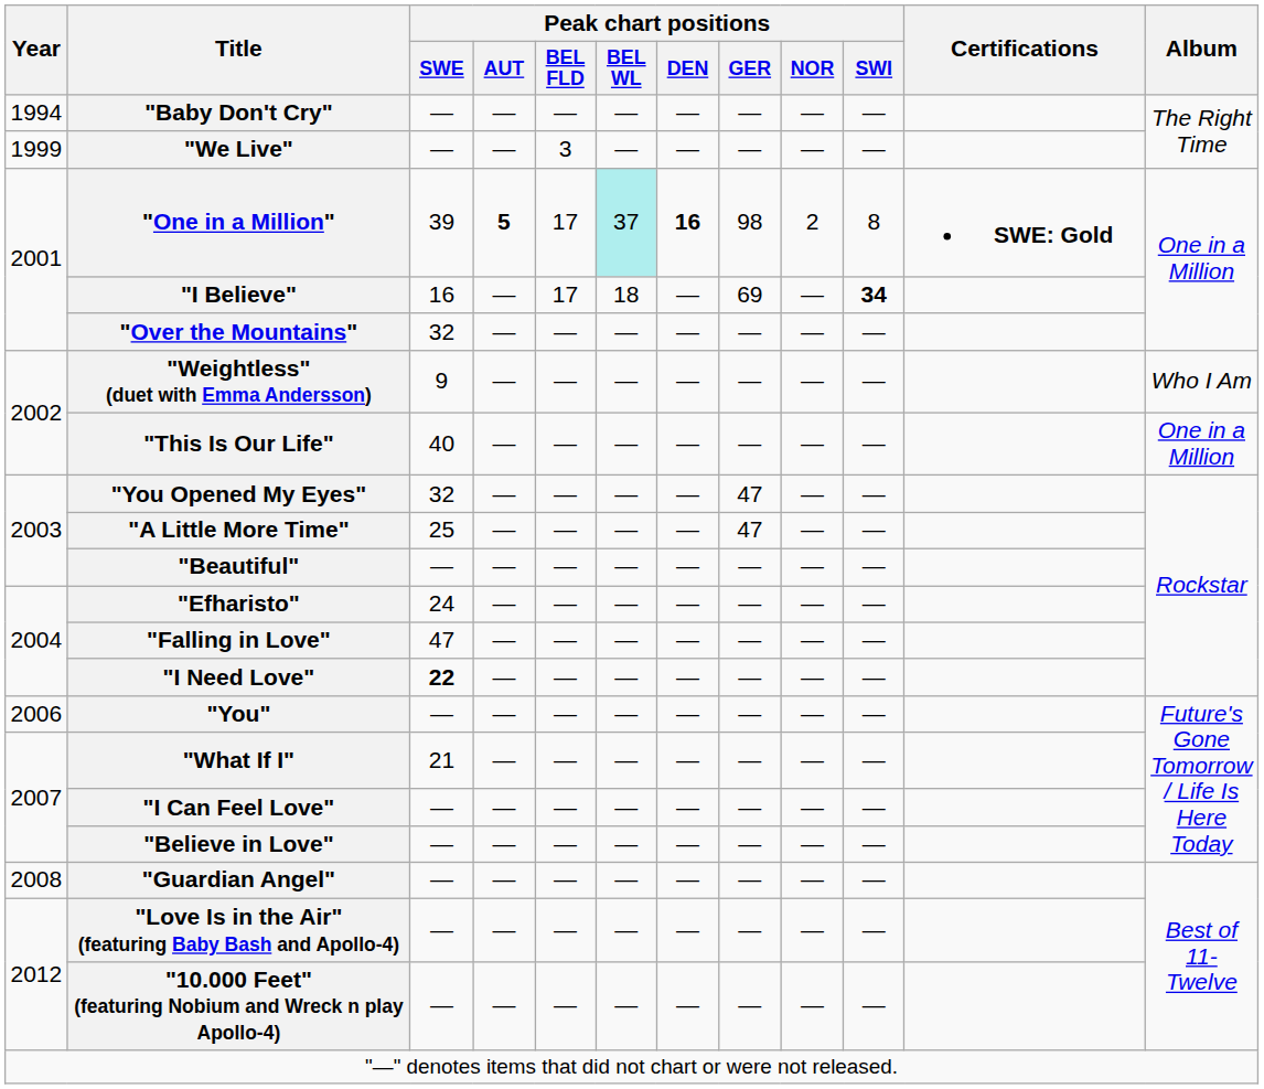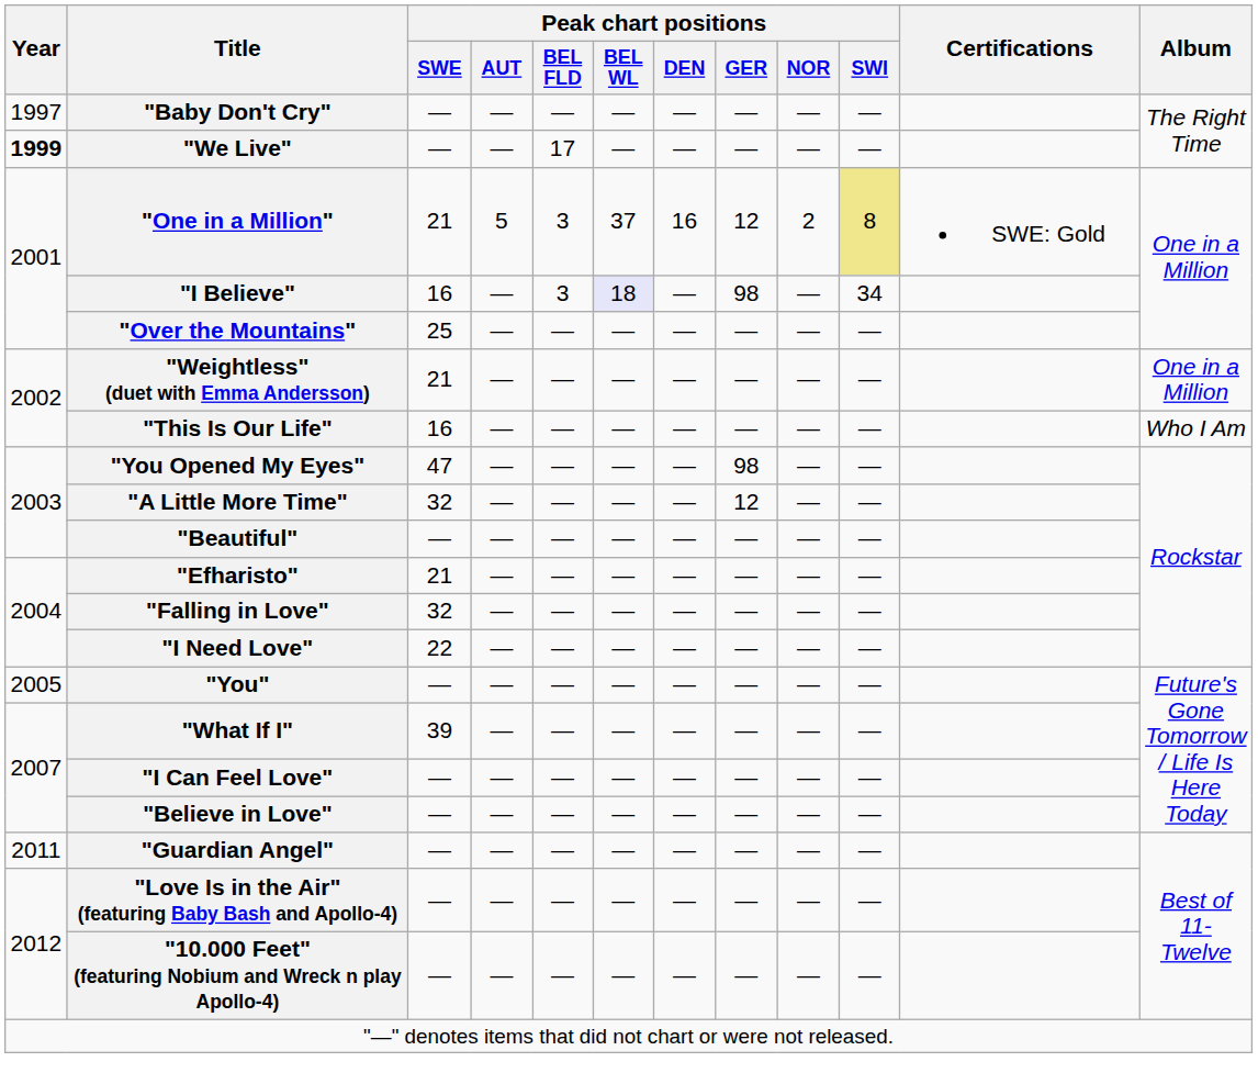 <table class="wikitable plainrowheaders" style="text-align:center;">
 <tr>
 <th scope="col" rowspan="2">Year</th>
 <th scope="col" rowspan="2" style="width:19em;">Title</th>
 <th scope="col" colspan="8">Peak chart positions</th>
 <th scope="col" rowspan="2" style="width:12em;">Certifications</th>
 <th scope="col" rowspan="2">Album</th>
 </tr>
 <tr>
 <th style="width:3em;font-size:85%"><a href='#'>SWE</a><br></th>
 <th style="width:3em;font-size:85%"><a href='#'>AUT</a><br></th>
 <th style="width:3em;font-size:85%"><a href='#'>BEL FLD</a><br></th>
 <th style="width:3em;font-size:85%"><a href='#'>BEL WL</a><br></th>
 <th style="width:3em;font-size:85%"><a href='#'>DEN</a><br></th>
 <th style="width:3em;font-size:85%"><a href='#'>GER</a><br></th>
 <th style="width:3em;font-size:85%"><a href='#'>NOR</a><br></th>
 <th style="width:3em;font-size:85%"><a href='#'>SWI</a><br></th>
 </tr>
 <tr>
-<td rowspan="1">1994</td>
+<td rowspan="1">1997</td>
 <th scope="row">"Baby Don't Cry"</th>
 <td>—</td>
 <td>—</td>
 <td>—</td>
 <td>—</td>
 <td>—</td>
 <td>—</td>
 <td>—</td>
 <td>—</td>
 <td></td>
 <td rowspan="2"><em>The Right Time</em></td>
 </tr>
 <tr>
-<td rowspan="1">1999</td>
+<td rowspan="1"><strong>1999</strong></td>
 <th scope="row">"We Live"</th>
 <td>—</td>
 <td>—</td>
-<td>3</td>
+<td>17</td>
 <td>—</td>
 <td>—</td>
 <td>—</td>
 <td>—</td>
 <td>—</td>
 <td></td>
 </tr>
 <tr>
 <td rowspan="3">2001</td>
 <th scope="row">"<a href='#'>One in a Million</a>"</th>
-<td>39</td>
-<td><strong>5</strong></td>
-<td>17</td>
-<td style="background: paleturquoise;">37</td>
-<td><strong>16</strong></td>
-<td>98</td>
+<td>21</td>
+<td>5</td>
+<td>3</td>
+<td>37</td>
+<td>16</td>
+<td>12</td>
 <td>2</td>
-<td>8</td>
-<td><strong><br><ul><li>SWE: Gold</li></ul></strong></td>
+<td style="background: khaki;">8</td>
+<td><br><ul><li>SWE: Gold</li></ul></td>
 <td rowspan="3"><em><a href='#'>One in a Million</a></em></td>
 </tr>
 <tr>
 <th scope="row">"I Believe"</th>
 <td>16</td>
 <td>—</td>
-<td>17</td>
-<td>18</td>
+<td>3</td>
+<td style="background: lavender;">18</td>
 <td>—</td>
-<td>69</td>
+<td>98</td>
 <td>—</td>
-<td><strong>34</strong></td>
+<td>34</td>
 <td></td>
 </tr>
 <tr>
 <th scope="row">"<a href='#'>Over the Mountains</a>"</th>
-<td>32</td>
+<td>25</td>
 <td>—</td>
 <td>—</td>
 <td>—</td>
 <td>—</td>
 <td>—</td>
 <td>—</td>
 <td>—</td>
 <td></td>
 </tr>
 <tr>
 <td rowspan="2">2002</td>
 <th scope="row">"Weightless" <br><small>(duet with <a href='#'>Emma Andersson</a>)</small></th>
-<td>9</td>
+<td>21</td>
+<td>—</td>
+<td>—</td>
+<td>—</td>
+<td>—</td>
+<td>—</td>
+<td>—</td>
+<td>—</td>
+<td></td>
+<td rowspan="1"><em><a href='#'>One in a Million</a></em></td>
+</tr>
+<tr>
+<th scope="row">"This Is Our Life"</th>
+<td>16</td>
 <td>—</td>
 <td>—</td>
 <td>—</td>
 <td>—</td>
 <td>—</td>
 <td>—</td>
 <td>—</td>
 <td></td>
 <td rowspan="1"><em>Who I Am</em></td>
 </tr>
 <tr>
-<th scope="row">"This Is Our Life"</th>
-<td>40</td>
+<td rowspan="3">2003</td>
+<th scope="row">"You Opened My Eyes"</th>
+<td>47</td>
 <td>—</td>
 <td>—</td>
 <td>—</td>
 <td>—</td>
-<td>—</td>
-<td>—</td>
-<td>—</td>
-<td></td>
-<td rowspan="1"><em><a href='#'>One in a Million</a></em></td>
-</tr>
-<tr>
-<td rowspan="3">2003</td>
-<th scope="row">"You Opened My Eyes"</th>
-<td>32</td>
-<td>—</td>
-<td>—</td>
-<td>—</td>
-<td>—</td>
-<td>47</td>
+<td>98</td>
 <td>—</td>
 <td>—</td>
 <td></td>
 <td rowspan="6"><em><a href='#'>Rockstar</a></em></td>
 </tr>
 <tr>
 <th scope="row">"A Little More Time"</th>
-<td>25</td>
+<td>32</td>
 <td>—</td>
 <td>—</td>
 <td>—</td>
 <td>—</td>
-<td>47</td>
+<td>12</td>
 <td>—</td>
 <td>—</td>
 <td></td>
 </tr>
 <tr>
 <th scope="row">"Beautiful"</th>
 <td>—</td>
 <td>—</td>
 <td>—</td>
 <td>—</td>
 <td>—</td>
 <td>—</td>
 <td>—</td>
 <td>—</td>
 <td></td>
 </tr>
 <tr>
 <td rowspan="3">2004</td>
 <th scope="row">"Efharisto"</th>
-<td>24</td>
+<td>21</td>
 <td>—</td>
 <td>—</td>
 <td>—</td>
 <td>—</td>
 <td>—</td>
 <td>—</td>
 <td>—</td>
 <td></td>
 </tr>
 <tr>
 <th scope="row">"Falling in Love"</th>
-<td>47</td>
+<td>32</td>
 <td>—</td>
 <td>—</td>
 <td>—</td>
 <td>—</td>
 <td>—</td>
 <td>—</td>
 <td>—</td>
 <td></td>
 </tr>
 <tr>
 <th scope="row">"I Need Love"</th>
-<td><strong>22</strong></td>
+<td>22</td>
 <td>—</td>
 <td>—</td>
 <td>—</td>
 <td>—</td>
 <td>—</td>
 <td>—</td>
 <td>—</td>
 <td></td>
 </tr>
 <tr>
-<td rowspan="1">2006</td>
+<td rowspan="1">2005</td>
 <th scope="row">"You"</th>
 <td>—</td>
 <td>—</td>
 <td>—</td>
 <td>—</td>
 <td>—</td>
 <td>—</td>
 <td>—</td>
 <td>—</td>
 <td></td>
 <td rowspan="4"><em><a href='#'>Future's Gone Tomorrow / Life Is Here Today</a></em></td>
 </tr>
 <tr>
 <td rowspan="3">2007</td>
 <th scope="row">"What If I"</th>
-<td>21</td>
+<td>39</td>
 <td>—</td>
 <td>—</td>
 <td>—</td>
 <td>—</td>
 <td>—</td>
 <td>—</td>
 <td>—</td>
 <td></td>
 </tr>
 <tr>
 <th scope="row">"I Can Feel Love"</th>
 <td>—</td>
 <td>—</td>
 <td>—</td>
 <td>—</td>
 <td>—</td>
 <td>—</td>
 <td>—</td>
 <td>—</td>
 <td></td>
 </tr>
 <tr>
 <th scope="row">"Believe in Love"</th>
 <td>—</td>
 <td>—</td>
 <td>—</td>
 <td>—</td>
 <td>—</td>
 <td>—</td>
 <td>—</td>
 <td>—</td>
 <td></td>
 </tr>
 <tr>
-<td rowspan="1">2008</td>
+<td rowspan="1">2011</td>
 <th scope="row">"Guardian Angel"</th>
 <td>—</td>
 <td>—</td>
 <td>—</td>
 <td>—</td>
 <td>—</td>
 <td>—</td>
 <td>—</td>
 <td>—</td>
 <td></td>
 <td rowspan="3"><em><a href='#'>Best of 11-Twelve</a></em></td>
 </tr>
 <tr>
 <td rowspan="2">2012</td>
 <th scope="row">"Love Is in the Air"<br><small>(featuring <a href='#'>Baby Bash</a> and Apollo-4)</small></th>
 <td>—</td>
 <td>—</td>
 <td>—</td>
 <td>—</td>
 <td>—</td>
 <td>—</td>
 <td>—</td>
 <td>—</td>
 <td></td>
 </tr>
 <tr>
 <th scope="row">"10.000 Feet" <br><small>(featuring Nobium and Wreck n play Apollo-4)</small></th>
 <td>—</td>
 <td>—</td>
 <td>—</td>
 <td>—</td>
 <td>—</td>
 <td>—</td>
 <td>—</td>
 <td>—</td>
 <td></td>
 </tr>
 <tr>
 <td colspan="14" style="font-size:90%">"—" denotes items that did not chart or were not released.</td>
 </tr>
 </table>
